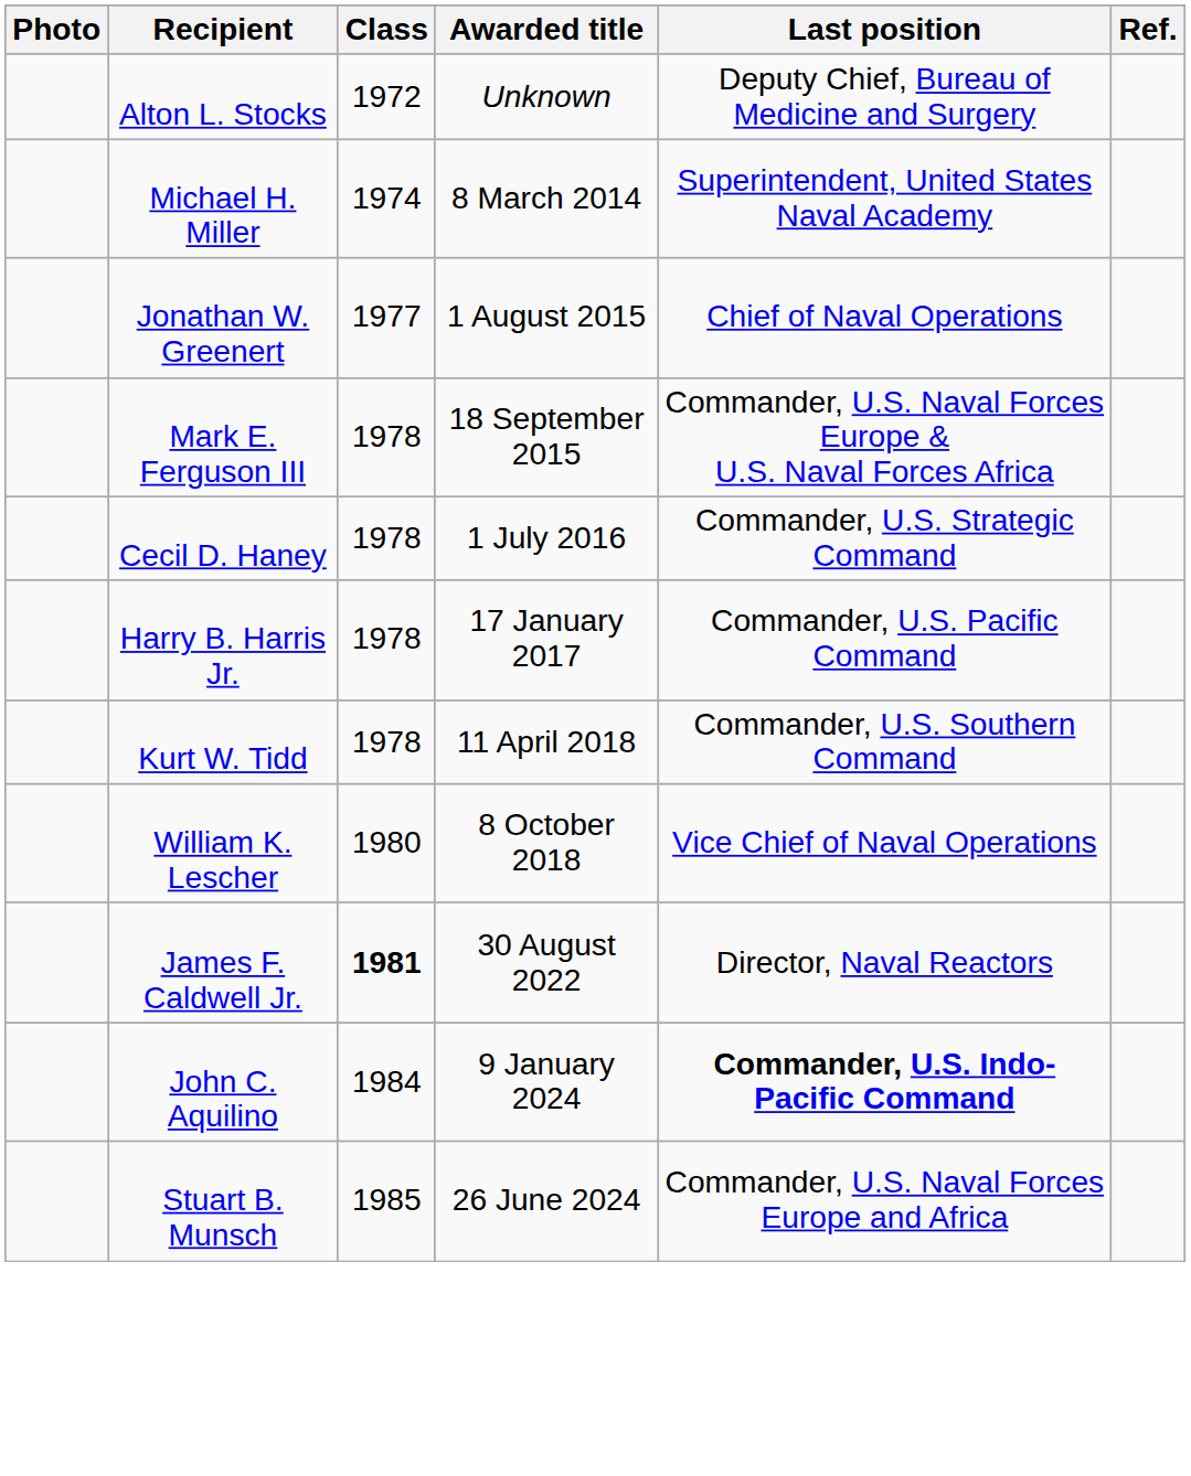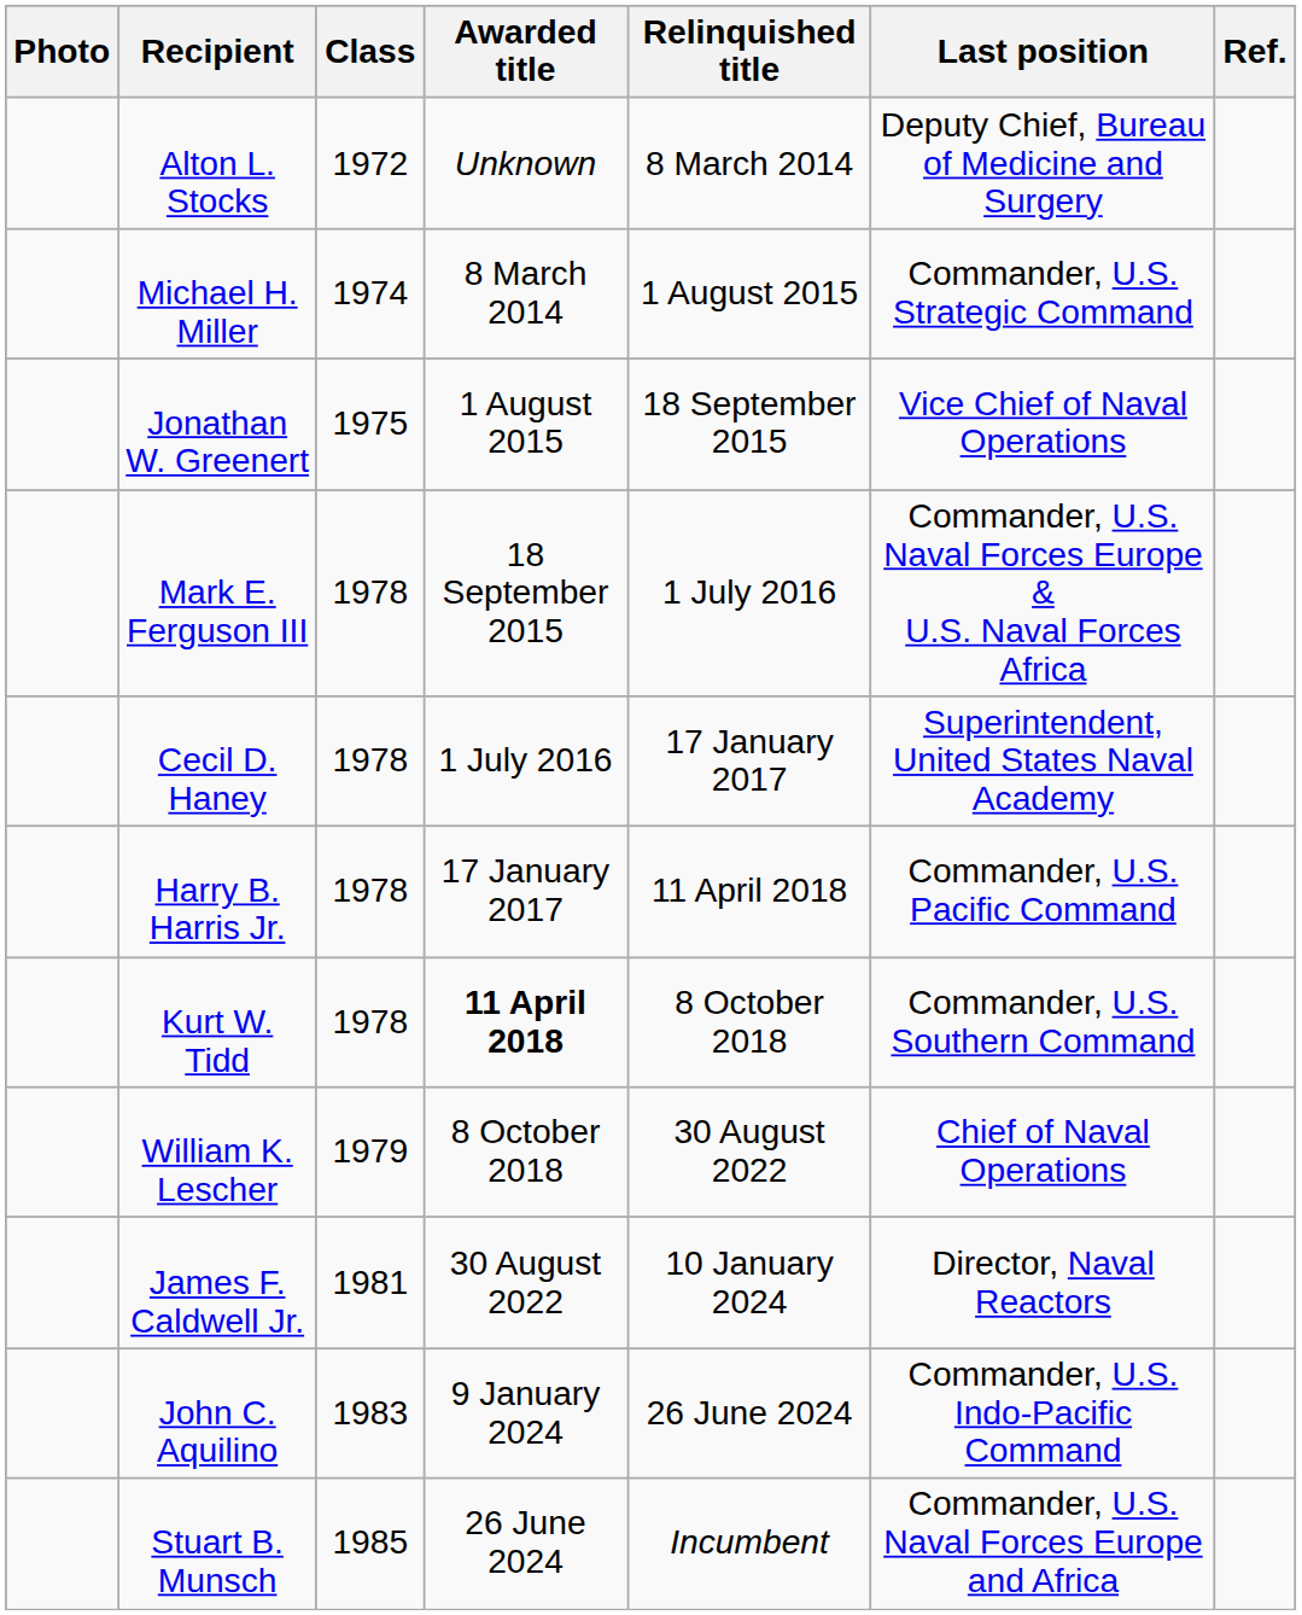 <table class="wikitable">
 <tr>
 <th>Photo</th>
 <th>Recipient</th>
 <th>Class</th>
 <th>Awarded title</th>
+<th>Relinquished title</th>
 <th>Last position</th>
 <th>Ref.</th>
 </tr>
 <tr>
 <td></td>
 <td style="text-align:center"><br><a href='#'>Alton L. Stocks</a></td>
 <td style="text-align:center">1972</td>
 <td style="text-align:center"><em>Unknown</em></td>
+<td style="text-align:center">8 March 2014</td>
 <td style="text-align:center">Deputy Chief, <a href='#'>Bureau of Medicine and Surgery</a></td>
 <td style="text-align:center"></td>
 </tr>
 <tr>
 <td></td>
 <td style="text-align:center"><br><a href='#'>Michael H. Miller</a></td>
 <td style="text-align:center">1974</td>
 <td style="text-align:center">8 March 2014</td>
-<td style="text-align:center"><a href='#'>Superintendent, United States Naval Academy</a></td>
+<td style="text-align:center">1 August 2015</td>
+<td style="text-align:center">Commander, <a href='#'>U.S. Strategic Command</a></td>
 <td style="text-align:center"></td>
 </tr>
 <tr>
 <td></td>
 <td style="text-align:center"><br><a href='#'>Jonathan W. Greenert</a></td>
-<td style="text-align:center">1977</td>
+<td style="text-align:center">1975</td>
 <td style="text-align:center">1 August 2015</td>
-<td style="text-align:center"><a href='#'>Chief of Naval Operations</a></td>
+<td style="text-align:center">18 September 2015</td>
+<td style="text-align:center"><a href='#'>Vice Chief of Naval Operations</a></td>
 <td style="text-align:center"></td>
 </tr>
 <tr>
 <td></td>
 <td style="text-align:center"><br><a href='#'>Mark E. Ferguson III</a></td>
 <td style="text-align:center">1978</td>
 <td style="text-align:center">18 September 2015</td>
+<td style="text-align:center">1 July 2016</td>
 <td style="text-align:center">Commander, <a href='#'>U.S. Naval Forces Europe &<br>U.S. Naval Forces Africa</a></td>
 <td style="text-align:center"></td>
 </tr>
 <tr>
 <td></td>
 <td style="text-align:center"><br><a href='#'>Cecil D. Haney</a></td>
 <td style="text-align:center">1978</td>
 <td style="text-align:center">1 July 2016</td>
-<td style="text-align:center">Commander, <a href='#'>U.S. Strategic Command</a></td>
+<td style="text-align:center">17 January 2017</td>
+<td style="text-align:center"><a href='#'>Superintendent, United States Naval Academy</a></td>
 <td style="text-align:center"></td>
 </tr>
 <tr>
 <td></td>
 <td style="text-align:center"><br><a href='#'>Harry B. Harris Jr.</a></td>
 <td style="text-align:center">1978</td>
 <td style="text-align:center">17 January 2017</td>
+<td style="text-align:center">11 April 2018</td>
 <td style="text-align:center">Commander, <a href='#'>U.S. Pacific Command</a></td>
 <td></td>
 </tr>
 <tr>
 <td></td>
 <td style="text-align:center"><br><a href='#'>Kurt W. Tidd</a></td>
 <td style="text-align:center">1978</td>
-<td style="text-align:center">11 April 2018</td>
+<td style="text-align:center"><strong>11 April 2018</strong></td>
+<td style="text-align:center">8 October 2018</td>
 <td style="text-align:center">Commander, <a href='#'>U.S. Southern Command</a></td>
 <td style="text-align:center"></td>
 </tr>
 <tr>
 <td></td>
 <td style="text-align:center"><br><a href='#'>William K. Lescher</a></td>
-<td style="text-align:center">1980</td>
+<td style="text-align:center">1979</td>
 <td style="text-align:center">8 October 2018</td>
-<td style="text-align:center"><a href='#'>Vice Chief of Naval Operations</a></td>
+<td style="text-align:center">30 August 2022</td>
+<td style="text-align:center"><a href='#'>Chief of Naval Operations</a></td>
 <td style="text-align:center"></td>
 </tr>
 <tr>
 <td></td>
 <td style="text-align:center"><br><a href='#'>James F. Caldwell Jr.</a></td>
-<td style="text-align:center"><strong>1981</strong></td>
+<td style="text-align:center">1981</td>
 <td style="text-align:center">30 August 2022</td>
+<td style="text-align:center">10 January 2024</td>
 <td style="text-align:center">Director, <a href='#'>Naval Reactors</a></td>
 <td style="text-align:center"></td>
 </tr>
 <tr>
 <td></td>
 <td style="text-align:center"><br><a href='#'>John C. Aquilino</a></td>
-<td style="text-align:center">1984</td>
+<td style="text-align:center">1983</td>
 <td style="text-align:center">9 January 2024</td>
-<td style="text-align:center"><strong>Commander, <a href='#'>U.S. Indo-Pacific Command</a></strong></td>
+<td style="text-align:center">26 June 2024</td>
+<td style="text-align:center">Commander, <a href='#'>U.S. Indo-Pacific Command</a></td>
 <td style="text-align:center"></td>
 </tr>
 <tr>
 <td></td>
 <td style="text-align:center"><br><a href='#'>Stuart B. Munsch</a></td>
 <td style="text-align:center">1985</td>
 <td style="text-align:center">26 June 2024</td>
+<td style="text-align:center"><em>Incumbent</em></td>
 <td style="text-align:center">Commander, <a href='#'>U.S. Naval Forces Europe and Africa</a></td>
 <td style="text-align:center"></td>
 </tr>
 </table>
